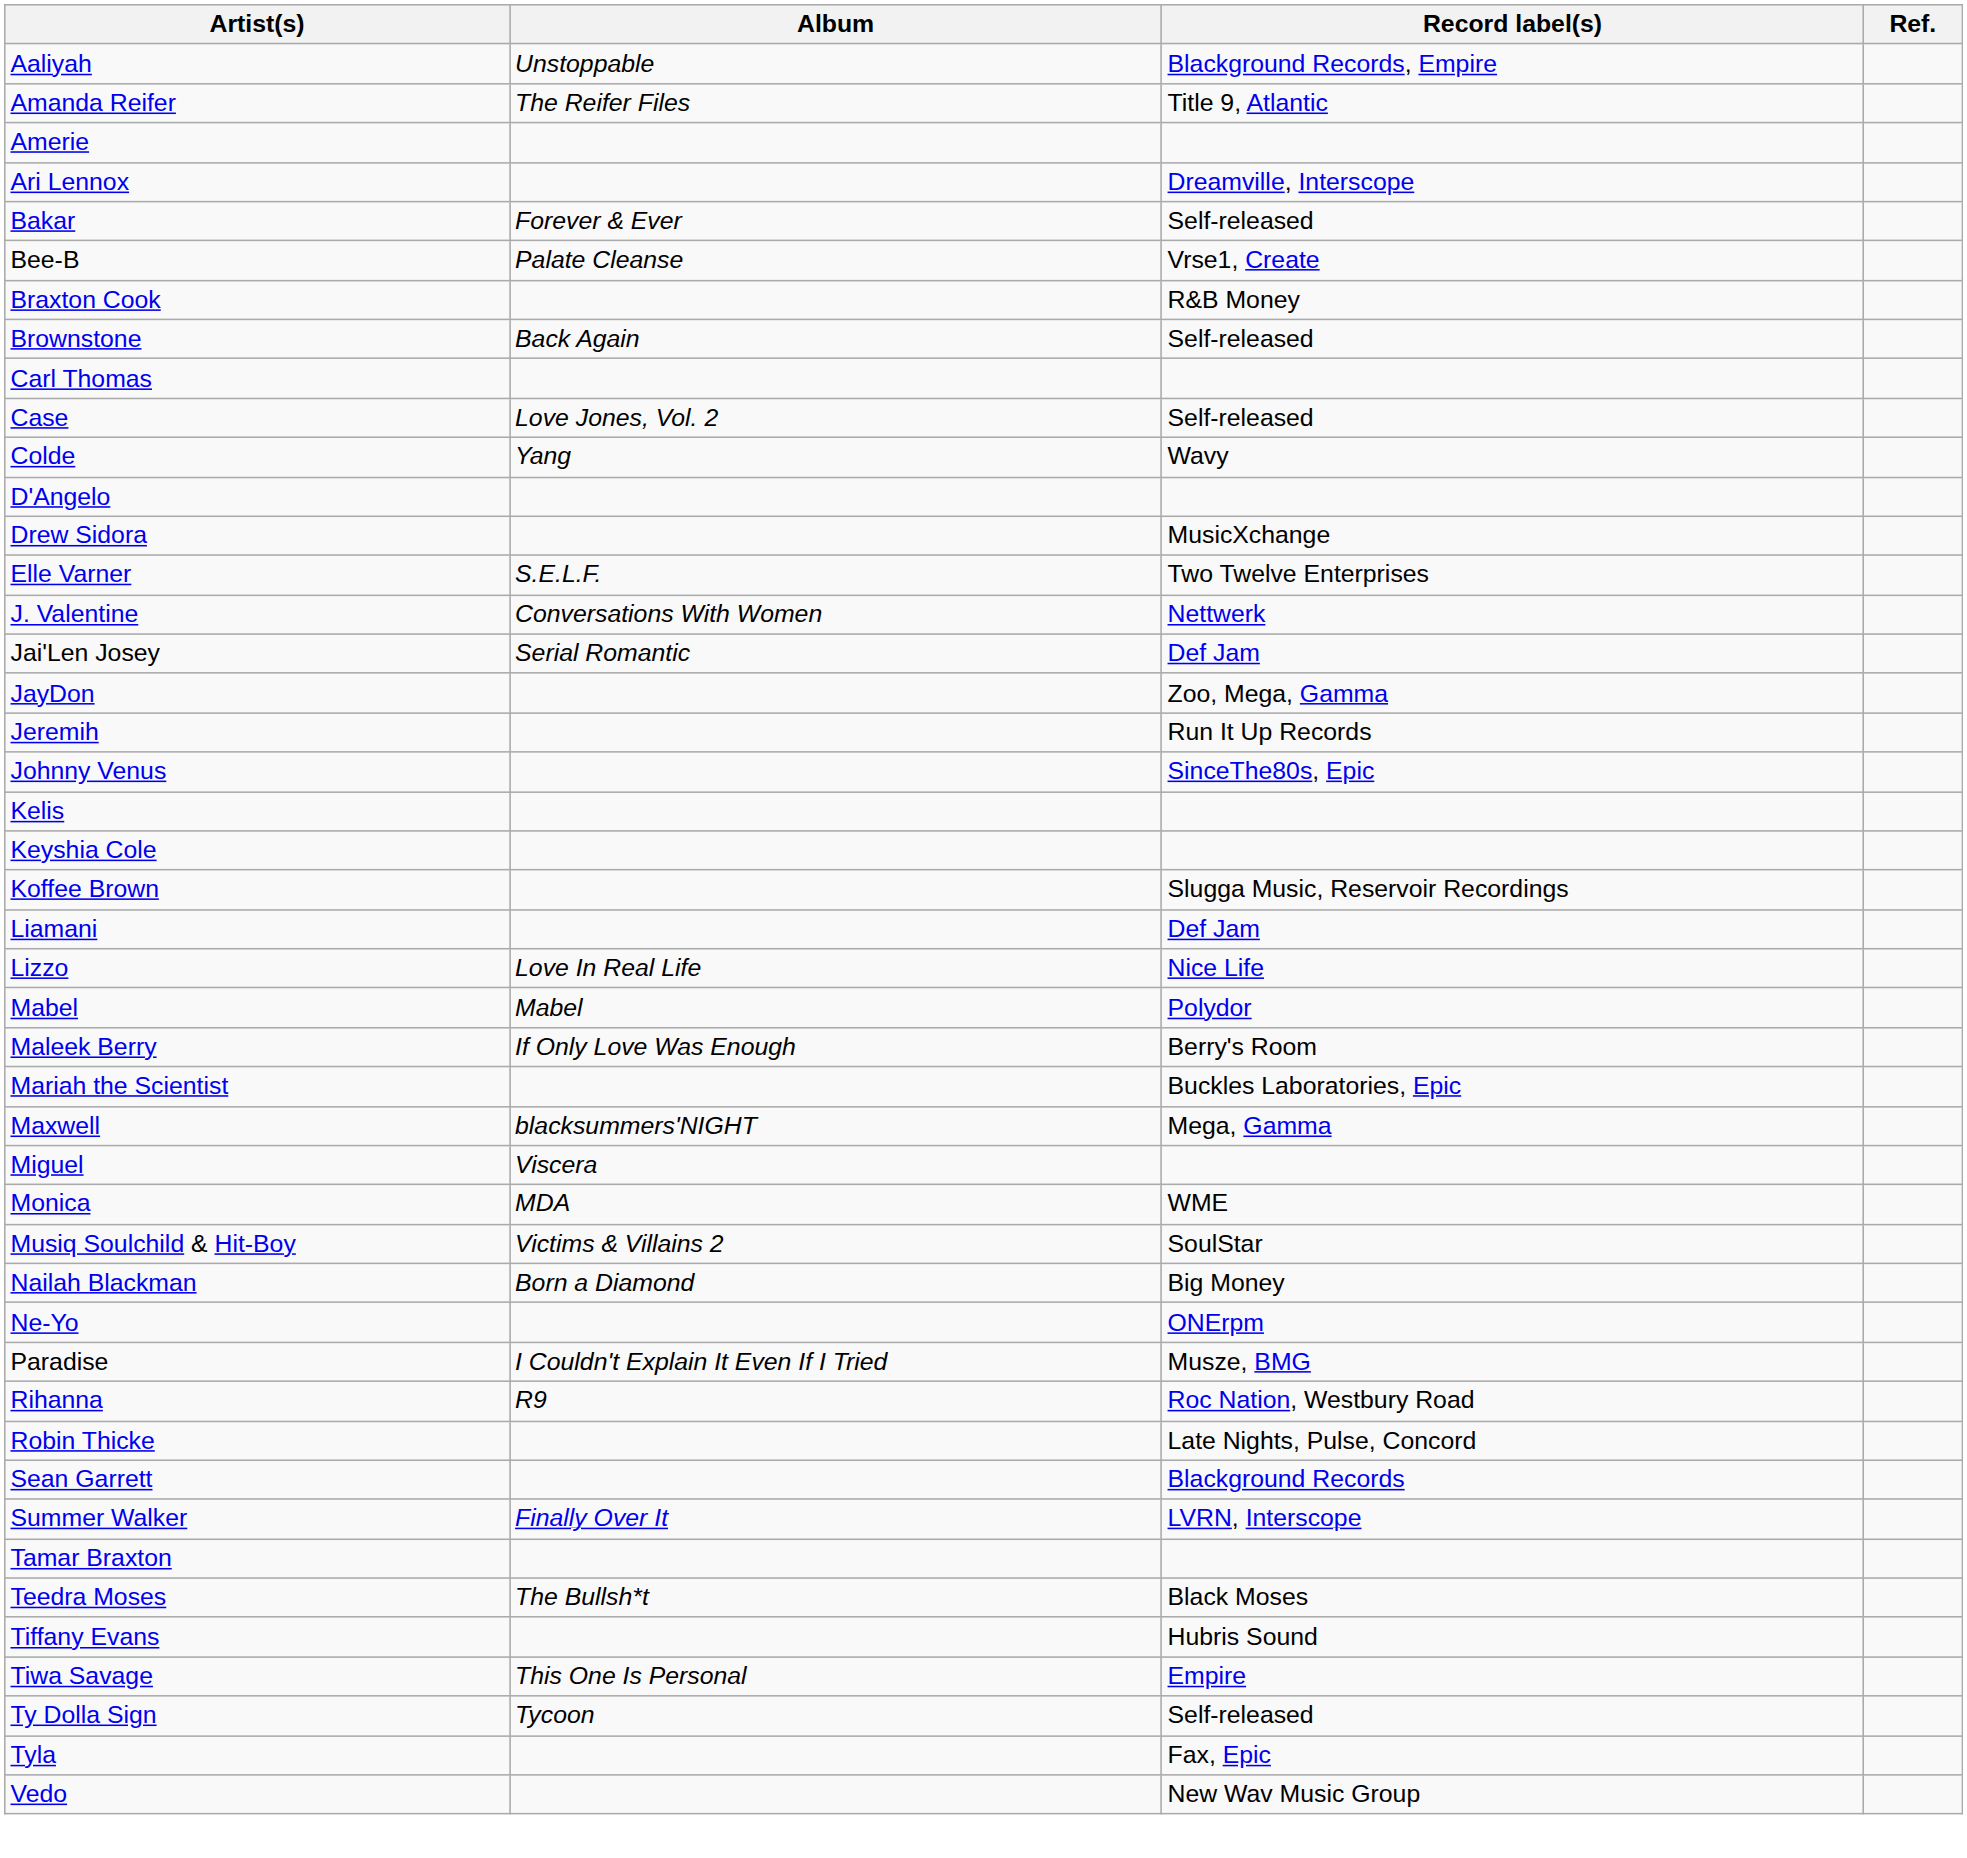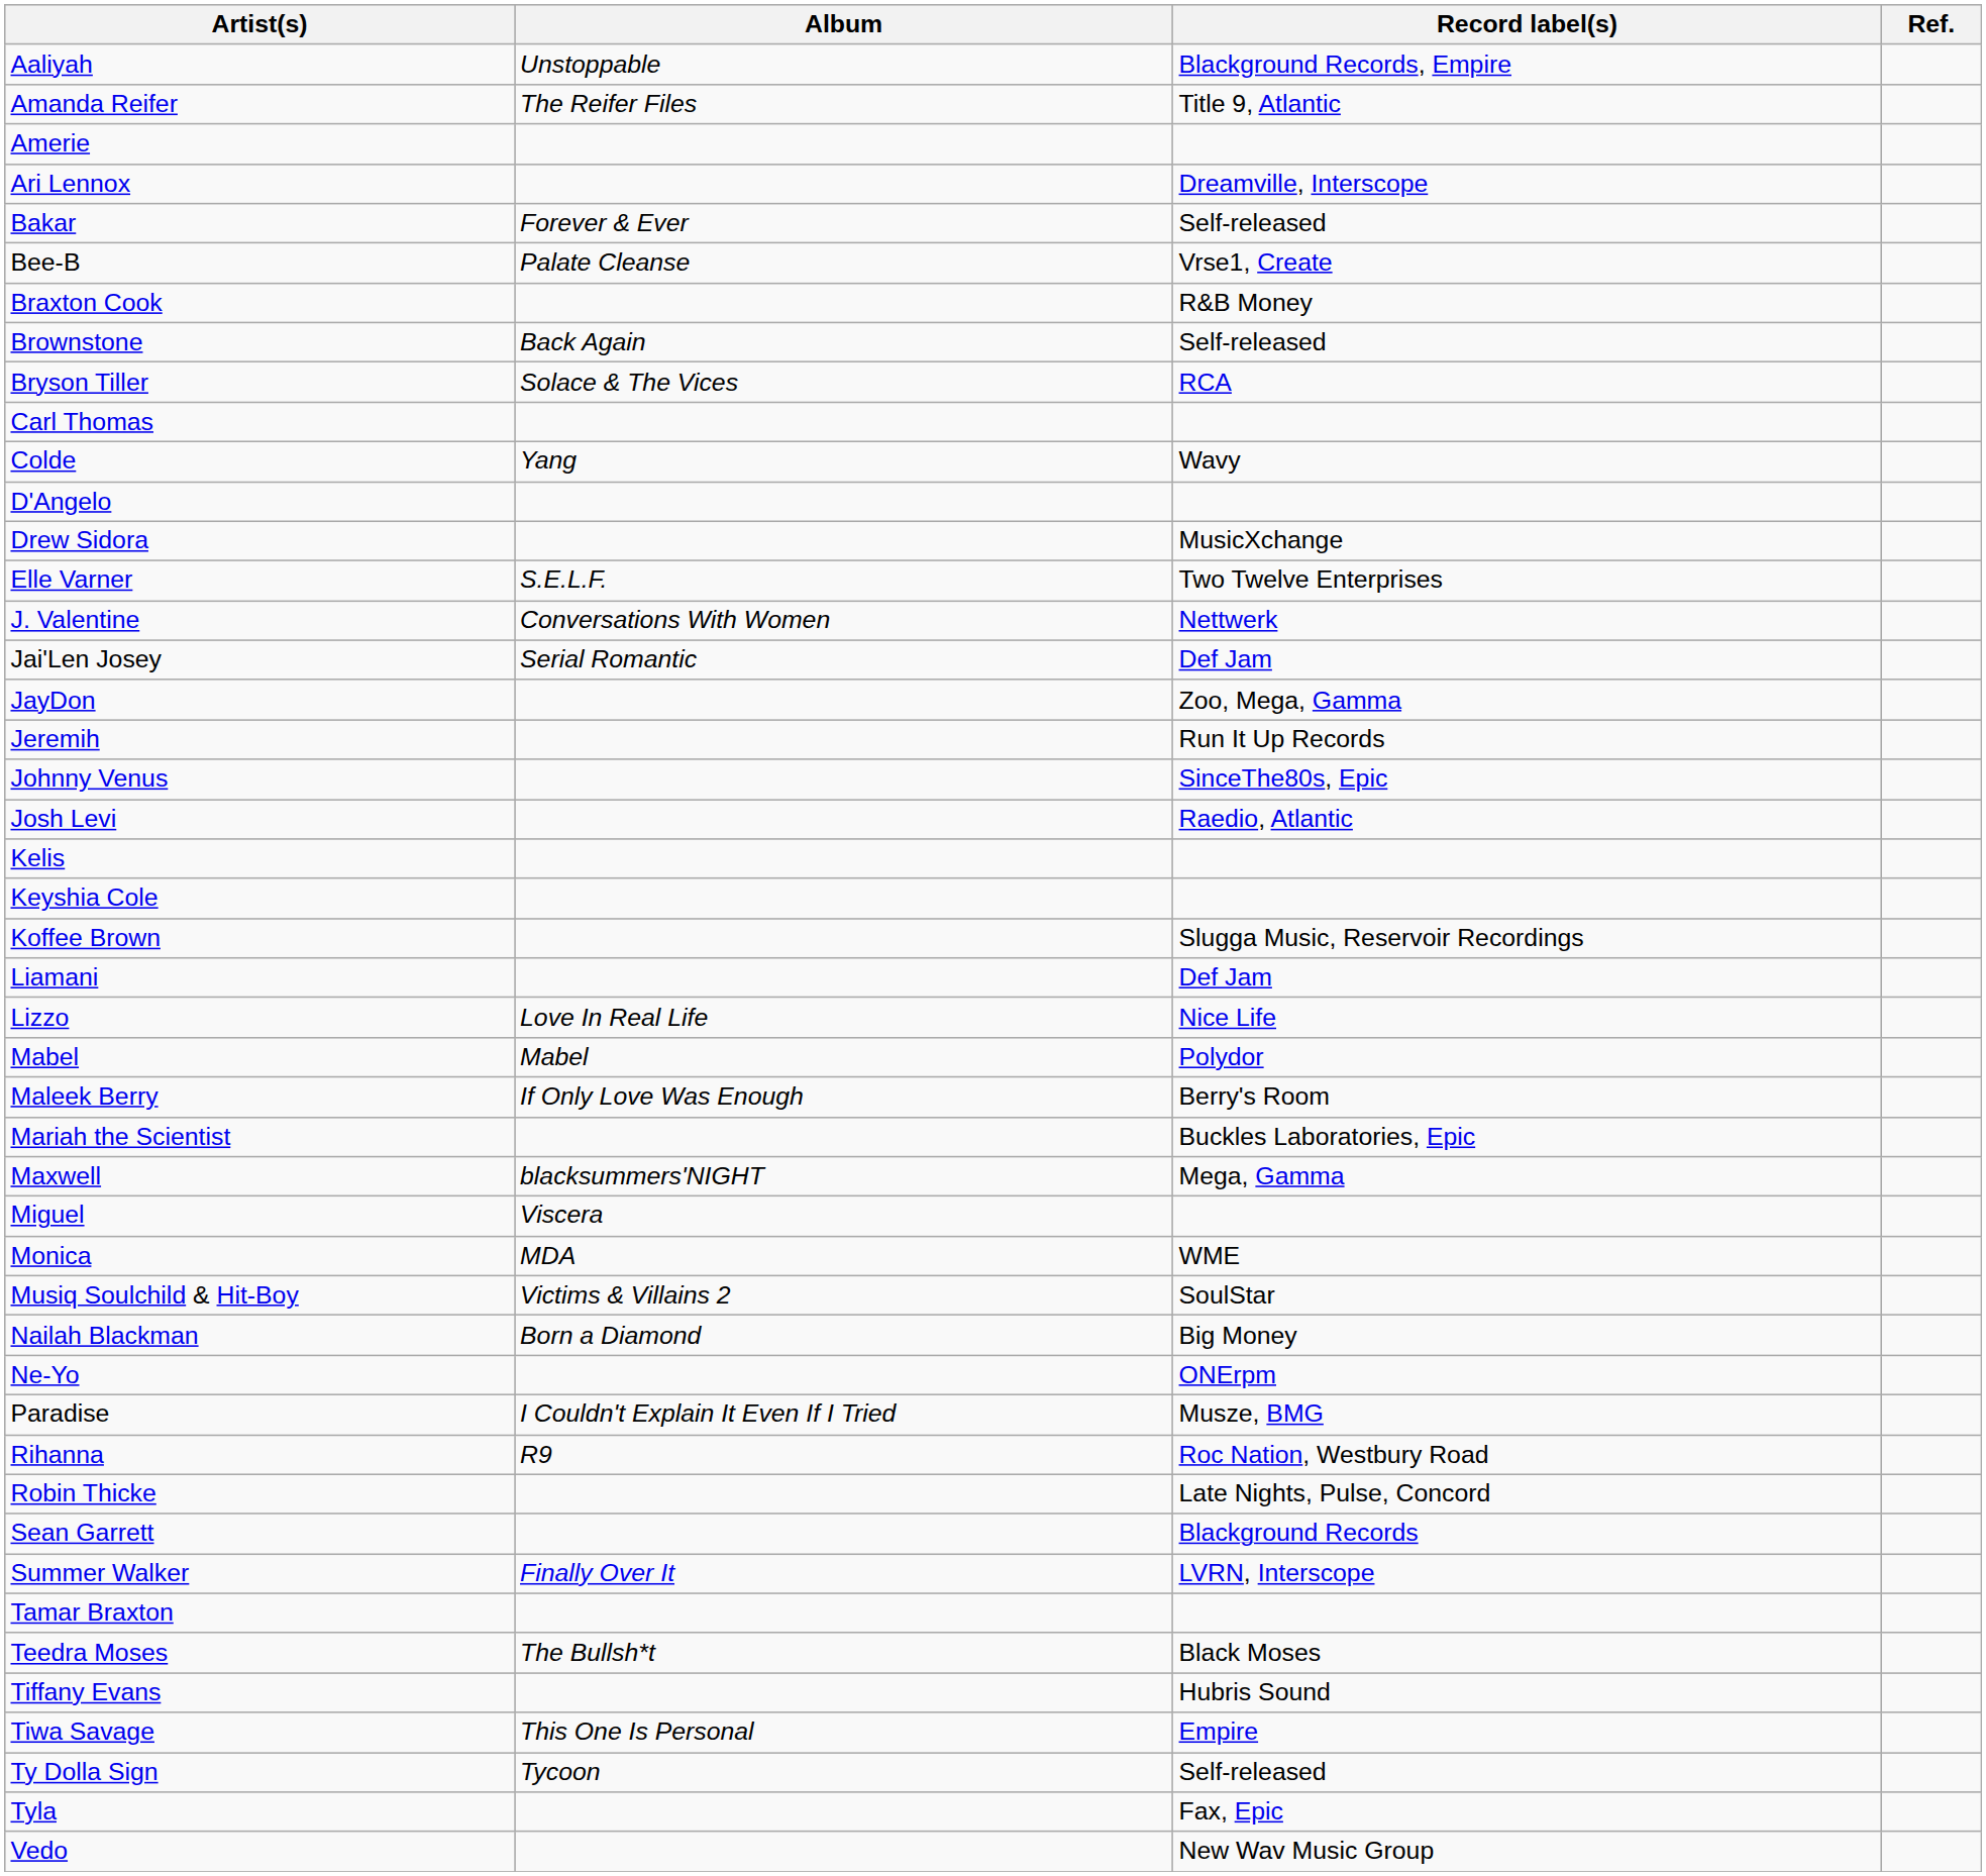 <table class="wikitable" style="width:100%;">
 <tr>
 <th scope="col">Artist(s)</th>
 <th scope="col">Album</th>
 <th scope="col">Record label(s)</th>
 <th scope="col">Ref.</th>
 </tr>
 <tr>
 <td><a href='#'>Aaliyah</a></td>
 <td><em>Unstoppable</em></td>
 <td><a href='#'>Blackground Records</a>, <a href='#'>Empire</a></td>
 <td></td>
 </tr>
 <tr>
 <td><a href='#'>Amanda Reifer</a></td>
 <td><em>The Reifer Files</em></td>
 <td>Title 9, <a href='#'>Atlantic</a></td>
 <td></td>
 </tr>
 <tr>
 <td><a href='#'>Amerie</a></td>
 <td></td>
 <td></td>
 <td></td>
 </tr>
 <tr>
 <td><a href='#'>Ari Lennox</a></td>
 <td></td>
 <td><a href='#'>Dreamville</a>, <a href='#'>Interscope</a></td>
 <td></td>
 </tr>
 <tr>
 <td><a href='#'>Bakar</a></td>
 <td><em>Forever & Ever</em></td>
 <td>Self-released</td>
 <td></td>
 </tr>
 <tr>
 <td>Bee-B</td>
 <td><em>Palate Cleanse</em></td>
 <td>Vrse1, <a href='#'>Create</a></td>
 <td></td>
 </tr>
 <tr>
 <td><a href='#'>Braxton Cook</a></td>
 <td></td>
 <td>R&B Money</td>
 <td></td>
 </tr>
 <tr>
 <td><a href='#'>Brownstone</a></td>
 <td><em>Back Again</em></td>
 <td>Self-released</td>
 <td></td>
 </tr>
 <tr>
+<td><a href='#'>Bryson Tiller</a></td>
+<td><em>Solace & The Vices</em></td>
+<td><a href='#'>RCA</a></td>
+<td></td>
+</tr>
+<tr>
 <td><a href='#'>Carl Thomas</a></td>
 <td></td>
 <td></td>
-<td></td>
-</tr>
-<tr>
-<td><a href='#'>Case</a></td>
-<td><em>Love Jones, Vol. 2</em></td>
-<td>Self-released</td>
 <td></td>
 </tr>
 <tr>
 <td><a href='#'>Colde</a></td>
 <td><em>Yang</em></td>
 <td>Wavy</td>
 <td></td>
 </tr>
 <tr>
 <td><a href='#'>D'Angelo</a></td>
 <td></td>
 <td></td>
 <td></td>
 </tr>
 <tr>
 <td><a href='#'>Drew Sidora</a></td>
 <td></td>
 <td>MusicXchange</td>
 <td></td>
 </tr>
 <tr>
 <td><a href='#'>Elle Varner</a></td>
 <td><em>S.E.L.F.</em></td>
 <td>Two Twelve Enterprises</td>
 <td></td>
 </tr>
 <tr>
 <td><a href='#'>J. Valentine</a></td>
 <td><em>Conversations With Women</em></td>
 <td><a href='#'>Nettwerk</a></td>
 <td></td>
 </tr>
 <tr>
 <td>Jai'Len Josey</td>
 <td><em>Serial Romantic</em></td>
 <td><a href='#'>Def Jam</a></td>
 <td></td>
 </tr>
 <tr>
 <td><a href='#'>JayDon</a></td>
 <td></td>
 <td>Zoo, Mega, <a href='#'>Gamma</a></td>
 <td></td>
 </tr>
 <tr>
 <td><a href='#'>Jeremih</a></td>
 <td></td>
 <td>Run It Up Records</td>
 <td></td>
 </tr>
 <tr>
 <td><a href='#'>Johnny Venus</a></td>
 <td></td>
 <td><a href='#'>SinceThe80s</a>, <a href='#'>Epic</a></td>
+<td></td>
+</tr>
+<tr>
+<td><a href='#'>Josh Levi</a></td>
+<td></td>
+<td><a href='#'>Raedio</a>, <a href='#'>Atlantic</a></td>
 <td></td>
 </tr>
 <tr>
 <td><a href='#'>Kelis</a></td>
 <td></td>
 <td></td>
 <td></td>
 </tr>
 <tr>
 <td><a href='#'>Keyshia Cole</a></td>
 <td></td>
 <td></td>
 <td></td>
 </tr>
 <tr>
 <td><a href='#'>Koffee Brown</a></td>
 <td></td>
 <td>Slugga Music, Reservoir Recordings</td>
 <td></td>
 </tr>
 <tr>
 <td><a href='#'>Liamani</a></td>
 <td></td>
 <td><a href='#'>Def Jam</a></td>
 <td></td>
 </tr>
 <tr>
 <td><a href='#'>Lizzo</a></td>
 <td><em>Love In Real Life</em></td>
 <td><a href='#'>Nice Life</a></td>
 <td></td>
 </tr>
 <tr>
 <td><a href='#'>Mabel</a></td>
 <td><em>Mabel</em></td>
 <td><a href='#'>Polydor</a></td>
 <td></td>
 </tr>
 <tr>
 <td><a href='#'>Maleek Berry</a></td>
 <td><em>If Only Love Was Enough</em></td>
 <td>Berry's Room</td>
 <td></td>
 </tr>
 <tr>
 <td><a href='#'>Mariah the Scientist</a></td>
 <td></td>
 <td>Buckles Laboratories, <a href='#'>Epic</a></td>
 <td></td>
 </tr>
 <tr>
 <td><a href='#'>Maxwell</a></td>
 <td><em>blacksummers'NIGHT</em></td>
 <td>Mega, <a href='#'>Gamma</a></td>
 <td></td>
 </tr>
 <tr>
 <td><a href='#'>Miguel</a></td>
 <td><em>Viscera</em></td>
 <td></td>
 <td></td>
 </tr>
 <tr>
 <td><a href='#'>Monica</a></td>
 <td><em>MDA</em></td>
 <td>WME</td>
 <td></td>
 </tr>
 <tr>
 <td><a href='#'>Musiq Soulchild</a> & <a href='#'>Hit-Boy</a></td>
 <td><em>Victims & Villains 2</em></td>
 <td>SoulStar</td>
 <td></td>
 </tr>
 <tr>
 <td><a href='#'>Nailah Blackman</a></td>
 <td><em>Born a Diamond</em></td>
 <td>Big Money</td>
 <td></td>
 </tr>
 <tr>
 <td><a href='#'>Ne-Yo</a></td>
 <td></td>
 <td><a href='#'>ONErpm</a></td>
 <td></td>
 </tr>
 <tr>
 <td>Paradise</td>
 <td><em>I Couldn't Explain It Even If I Tried</em></td>
 <td>Musze, <a href='#'>BMG</a></td>
 <td></td>
 </tr>
 <tr>
 <td><a href='#'>Rihanna</a></td>
 <td><em>R9</em></td>
 <td><a href='#'>Roc Nation</a>, Westbury Road</td>
 <td></td>
 </tr>
 <tr>
 <td><a href='#'>Robin Thicke</a></td>
 <td></td>
 <td>Late Nights, Pulse, Concord</td>
 <td></td>
 </tr>
 <tr>
 <td><a href='#'>Sean Garrett</a></td>
 <td></td>
 <td><a href='#'>Blackground Records</a></td>
 <td></td>
 </tr>
 <tr>
 <td><a href='#'>Summer Walker</a></td>
 <td><em><a href='#'>Finally Over It</a></em></td>
 <td><a href='#'>LVRN</a>, <a href='#'>Interscope</a></td>
 <td></td>
 </tr>
 <tr>
 <td><a href='#'>Tamar Braxton</a></td>
 <td></td>
 <td></td>
 <td></td>
 </tr>
 <tr>
 <td><a href='#'>Teedra Moses</a></td>
 <td><em>The Bullsh*t</em></td>
 <td>Black Moses</td>
 <td></td>
 </tr>
 <tr>
 <td><a href='#'>Tiffany Evans</a></td>
 <td></td>
 <td>Hubris Sound</td>
 <td></td>
 </tr>
 <tr>
 <td><a href='#'>Tiwa Savage</a></td>
 <td><em>This One Is Personal</em></td>
 <td><a href='#'>Empire</a></td>
 <td></td>
 </tr>
 <tr>
 <td><a href='#'>Ty Dolla Sign</a></td>
 <td><em>Tycoon</em></td>
 <td>Self-released</td>
 <td></td>
 </tr>
 <tr>
 <td><a href='#'>Tyla</a></td>
 <td></td>
 <td>Fax, <a href='#'>Epic</a></td>
 <td></td>
 </tr>
 <tr>
 <td><a href='#'>Vedo</a></td>
 <td></td>
 <td>New Wav Music Group</td>
 <td></td>
 </tr>
 </table>
